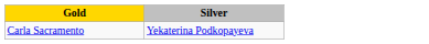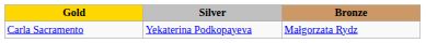 <table class="wikitable" style="text-align:left">
 <tr align="center">
 <td width=200 bgcolor=gold><strong>Gold</strong></td>
 <td width=200 bgcolor=silver><strong>Silver</strong></td>
+<td width=200 bgcolor=CC9966><strong>Bronze</strong></td>
 </tr>
 <tr>
 <td><a href='#'>Carla Sacramento</a><br><em></em></td>
 <td><a href='#'>Yekaterina Podkopayeva</a><br><em></em></td>
+<td><a href='#'>Małgorzata Rydz</a><br><em></em></td>
 </tr>
 </table>
